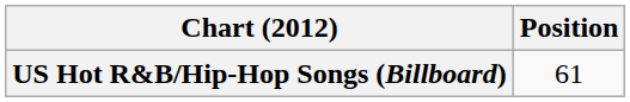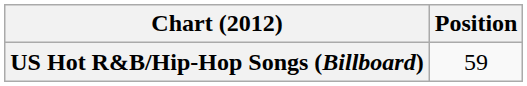 <table class="wikitable plainrowheaders" style="text-align:center">
 <tr>
 <th scope="col">Chart (2012)</th>
 <th scope="col">Position</th>
 </tr>
 <tr>
 <th scope="row">US Hot R&B/Hip-Hop Songs (<em>Billboard</em>)</th>
-<td>61</td>
+<td>59</td>
 </tr>
 </table>
